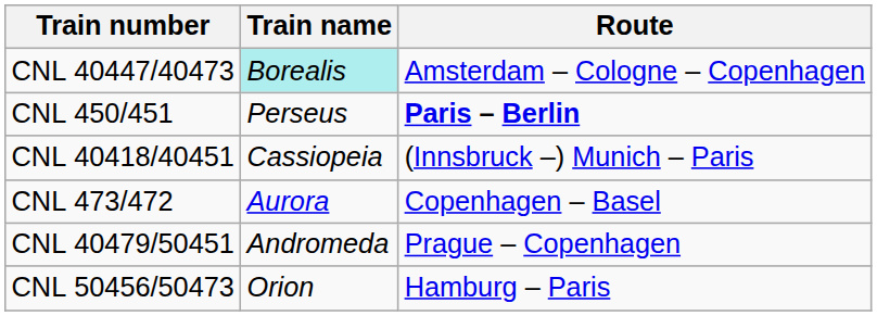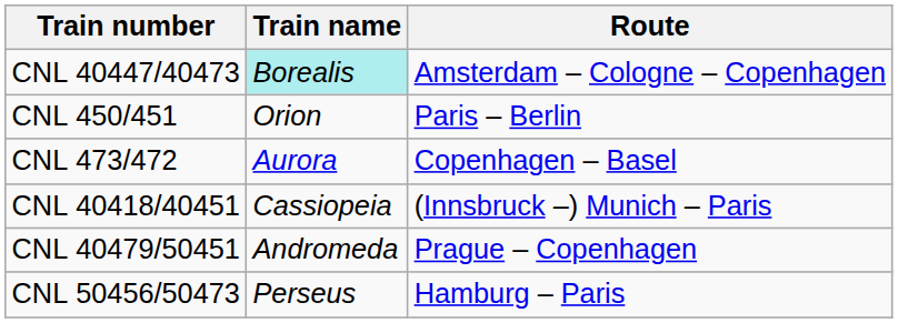 <table class="wikitable float-right">
 <tr class="hintergrundfarbe5">
 <th style="width:100px;">Train number</th>
 <th>Train name</th>
 <th>Route</th>
 </tr>
 <tr>
 <td>CNL 40447/40473</td>
 <td style="background: paleturquoise;"><em>Borealis</em></td>
 <td><a href='#'>Amsterdam</a> – <a href='#'>Cologne</a> – <a href='#'>Copenhagen</a></td>
 </tr>
 <tr>
 <td>CNL 450/451</td>
-<td><em>Perseus</em></td>
-<td><strong><a href='#'>Paris</a> – <a href='#'>Berlin</a></strong></td>
+<td><em>Orion</em></td>
+<td><a href='#'>Paris</a> – <a href='#'>Berlin</a></td>
+</tr>
+<tr>
+<td>CNL 473/472</td>
+<td><a href='#'><em>Aurora</em></a></td>
+<td><a href='#'>Copenhagen</a> – <a href='#'>Basel</a></td>
 </tr>
 <tr>
 <td>CNL 40418/40451</td>
 <td><em>Cassiopeia</em></td>
 <td>(<a href='#'>Innsbruck</a> –) <a href='#'>Munich</a> – <a href='#'>Paris</a></td>
-</tr>
-<tr>
-<td>CNL 473/472</td>
-<td><a href='#'><em>Aurora</em></a></td>
-<td><a href='#'>Copenhagen</a> – <a href='#'>Basel</a></td>
 </tr>
 <tr>
 <td>CNL 40479/50451</td>
 <td><em>Andromeda</em></td>
 <td><a href='#'>Prague</a> – <a href='#'>Copenhagen</a></td>
 </tr>
 <tr>
 <td>CNL 50456/50473</td>
-<td><em>Orion</em></td>
+<td><em>Perseus</em></td>
 <td><a href='#'>Hamburg</a> – <a href='#'>Paris</a></td>
 </tr>
 </table>
